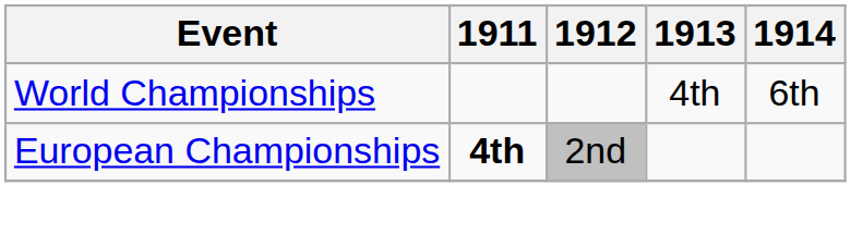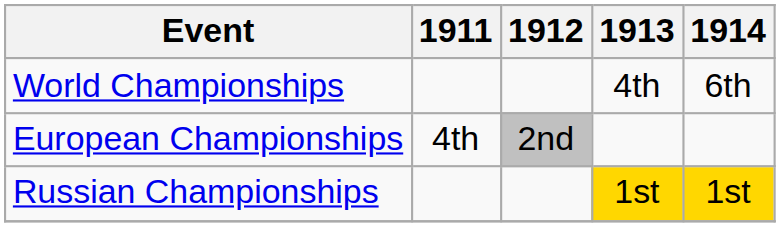 <table class="wikitable">
 <tr>
 <th>Event</th>
 <th>1911</th>
 <th>1912</th>
 <th>1913</th>
 <th>1914</th>
 </tr>
 <tr>
 <td><a href='#'>World Championships</a></td>
 <td></td>
 <td></td>
 <td align="center">4th</td>
 <td align="center">6th</td>
 </tr>
 <tr>
 <td><a href='#'>European Championships</a></td>
-<td align="center"><strong>4th</strong></td>
+<td align="center">4th</td>
 <td align="center" bgcolor="silver">2nd</td>
 <td></td>
 <td></td>
 </tr>
 <tr>
+<td><a href='#'>Russian Championships</a></td>
+<td></td>
+<td></td>
+<td align="center" bgcolor="gold">1st</td>
+<td align="center" bgcolor="gold">1st</td>
+</tr>
+<tr>
 </tr>
 </table>
